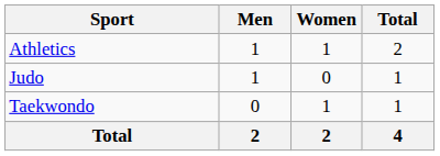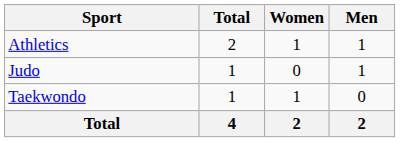 <table class="wikitable sortable" style="text-align:center;">
 <tr>
 <th width=180>Sport</th>
+<th width=55>Total</th>
+<th width=55>Women</th>
 <th width=55>Men</th>
-<th width=55>Women</th>
-<th width=55>Total</th>
 </tr>
 <tr>
 <td align=left><a href='#'>Athletics</a></td>
+<td>2</td>
 <td>1</td>
 <td>1</td>
-<td>2</td>
 </tr>
 <tr>
 <td align=left><a href='#'>Judo</a></td>
 <td>1</td>
 <td>0</td>
 <td>1</td>
 </tr>
 <tr>
 <td align=left><a href='#'>Taekwondo</a></td>
-<td>0</td>
 <td>1</td>
 <td>1</td>
+<td>0</td>
 </tr>
 <tr>
 <th>Total</th>
+<th>4</th>
 <th>2</th>
 <th>2</th>
-<th>4</th>
 </tr>
 </table>
